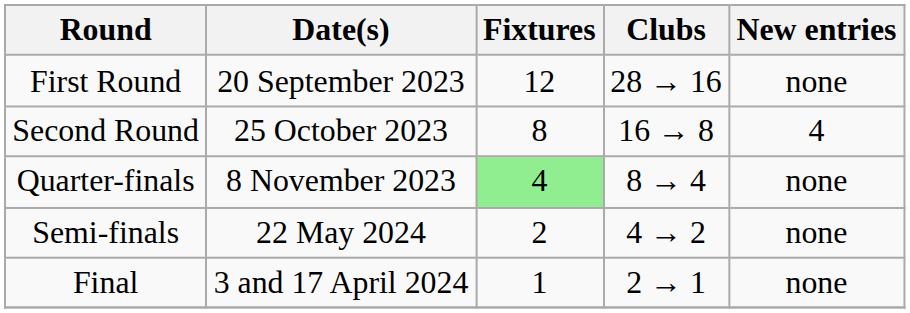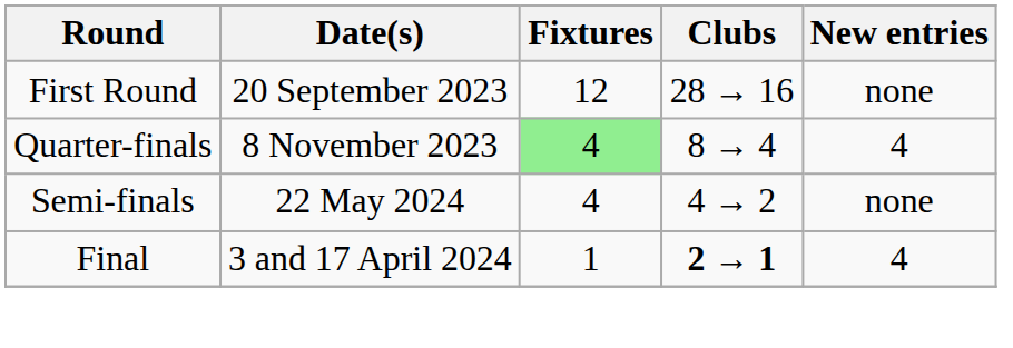 <table class="wikitable" style="text-align:center">
 <tr>
 <th>Round</th>
 <th>Date(s)</th>
 <th>Fixtures</th>
 <th>Clubs</th>
 <th>New entries</th>
 </tr>
 <tr>
 <td>First Round</td>
 <td>20 September 2023</td>
 <td>12</td>
 <td>28 → 16</td>
 <td>none</td>
 </tr>
 <tr>
-<td>Second Round</td>
-<td>25 October 2023</td>
-<td>8</td>
-<td>16 → 8</td>
-<td>4</td>
-</tr>
-<tr>
 <td>Quarter-finals</td>
 <td>8 November 2023</td>
 <td style="background: lightgreen;">4</td>
 <td>8 → 4</td>
-<td>none</td>
+<td>4</td>
 </tr>
 <tr>
 <td>Semi-finals</td>
 <td>22 May 2024</td>
-<td>2</td>
+<td>4</td>
 <td>4 → 2</td>
 <td>none</td>
 </tr>
 <tr>
 <td>Final</td>
 <td>3 and 17 April 2024</td>
 <td>1</td>
-<td>2 → 1</td>
-<td>none</td>
+<td><strong>2 → 1</strong></td>
+<td>4</td>
 </tr>
 <tr>
 </tr>
 </table>
